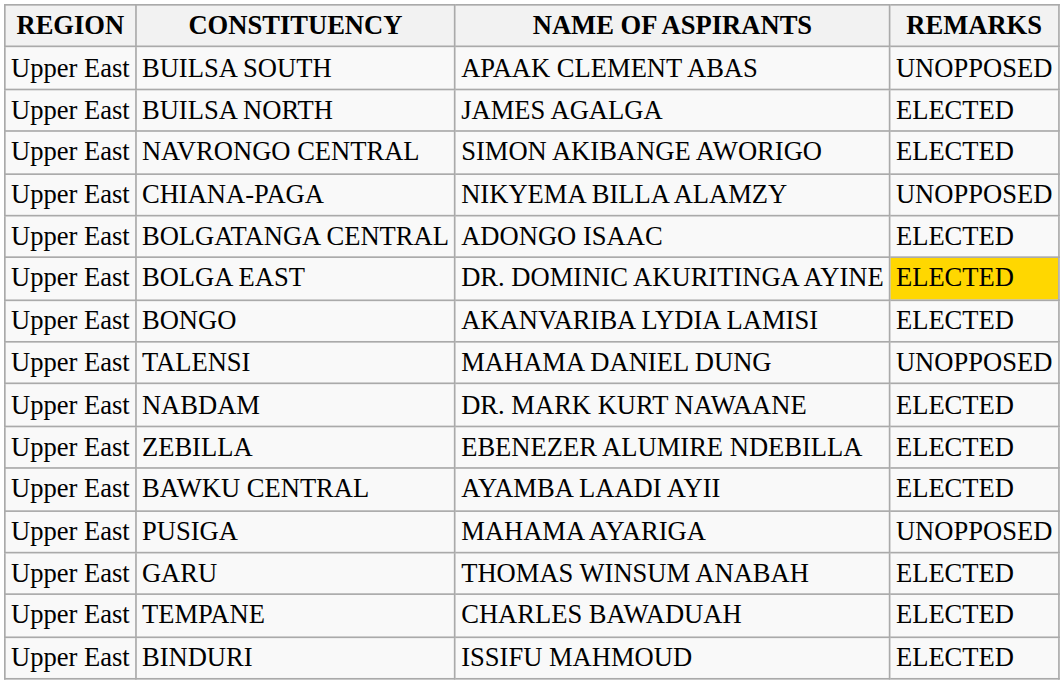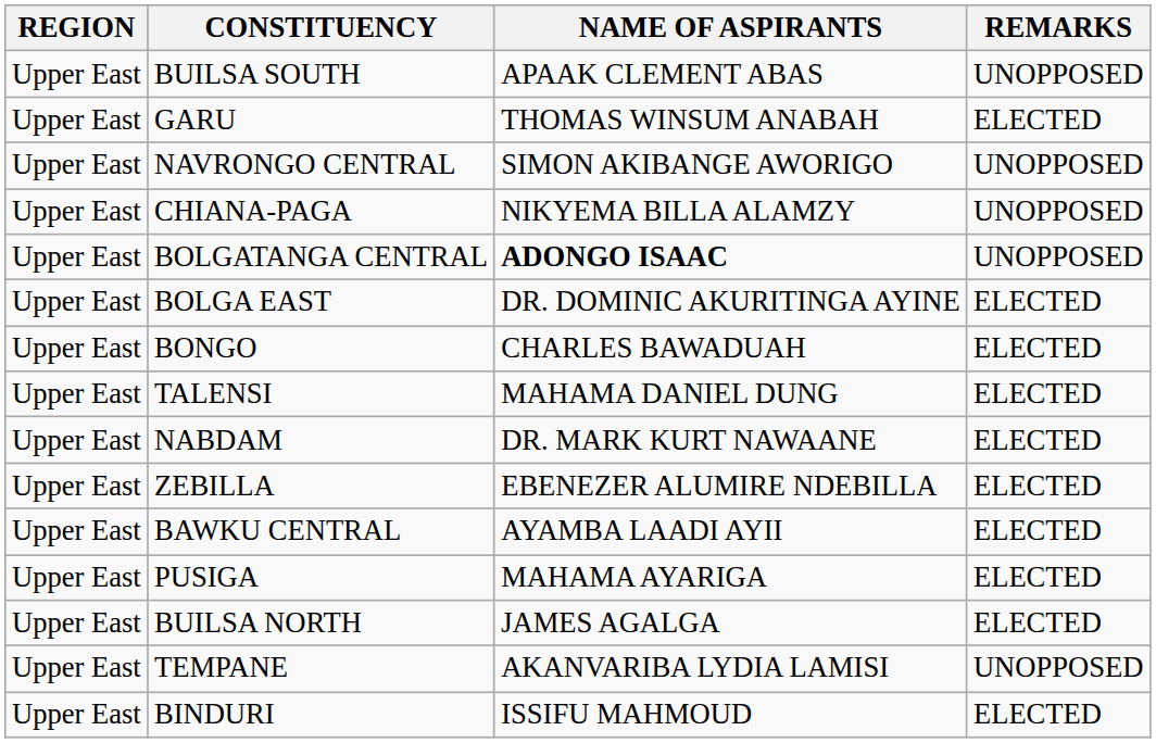 <table class="wikitable">
 <tr>
 <th>REGION</th>
 <th>CONSTITUENCY</th>
 <th>NAME OF ASPIRANTS</th>
 <th>REMARKS</th>
 </tr>
 <tr>
 <td>Upper East</td>
 <td>BUILSA SOUTH</td>
 <td>APAAK CLEMENT ABAS</td>
 <td>UNOPPOSED</td>
 </tr>
 <tr>
 <td>Upper East</td>
-<td>BUILSA NORTH</td>
-<td>JAMES AGALGA</td>
+<td>GARU</td>
+<td>THOMAS WINSUM ANABAH</td>
 <td>ELECTED</td>
 </tr>
 <tr>
 <td>Upper East</td>
 <td>NAVRONGO CENTRAL</td>
 <td>SIMON AKIBANGE AWORIGO</td>
-<td>ELECTED</td>
+<td>UNOPPOSED</td>
 </tr>
 <tr>
 <td>Upper East</td>
 <td>CHIANA-PAGA</td>
 <td>NIKYEMA BILLA ALAMZY</td>
 <td>UNOPPOSED</td>
 </tr>
 <tr>
 <td>Upper East</td>
 <td>BOLGATANGA CENTRAL</td>
-<td>ADONGO ISAAC</td>
-<td>ELECTED</td>
+<td><strong>ADONGO ISAAC</strong></td>
+<td>UNOPPOSED</td>
 </tr>
 <tr>
 <td>Upper East</td>
 <td>BOLGA EAST</td>
 <td>DR. DOMINIC AKURITINGA AYINE</td>
-<td style="background: gold;">ELECTED</td>
+<td>ELECTED</td>
 </tr>
 <tr>
 <td>Upper East</td>
 <td>BONGO</td>
-<td>AKANVARIBA LYDIA LAMISI</td>
+<td>CHARLES BAWADUAH</td>
 <td>ELECTED</td>
 </tr>
 <tr>
 <td>Upper East</td>
 <td>TALENSI</td>
 <td>MAHAMA DANIEL DUNG</td>
-<td>UNOPPOSED</td>
+<td>ELECTED</td>
 </tr>
 <tr>
 <td>Upper East</td>
 <td>NABDAM</td>
 <td>DR. MARK KURT NAWAANE</td>
 <td>ELECTED</td>
 </tr>
 <tr>
 <td>Upper East</td>
 <td>ZEBILLA</td>
 <td>EBENEZER ALUMIRE NDEBILLA</td>
 <td>ELECTED</td>
 </tr>
 <tr>
 <td>Upper East</td>
 <td>BAWKU CENTRAL</td>
 <td>AYAMBA LAADI AYII</td>
 <td>ELECTED</td>
 </tr>
 <tr>
 <td>Upper East</td>
 <td>PUSIGA</td>
 <td>MAHAMA AYARIGA</td>
-<td>UNOPPOSED</td>
+<td>ELECTED</td>
 </tr>
 <tr>
 <td>Upper East</td>
-<td>GARU</td>
-<td>THOMAS WINSUM ANABAH</td>
+<td>BUILSA NORTH</td>
+<td>JAMES AGALGA</td>
 <td>ELECTED</td>
 </tr>
 <tr>
 <td>Upper East</td>
 <td>TEMPANE</td>
-<td>CHARLES BAWADUAH</td>
-<td>ELECTED</td>
+<td>AKANVARIBA LYDIA LAMISI</td>
+<td>UNOPPOSED</td>
 </tr>
 <tr>
 <td>Upper East</td>
 <td>BINDURI</td>
 <td>ISSIFU MAHMOUD</td>
 <td>ELECTED</td>
 </tr>
 </table>
